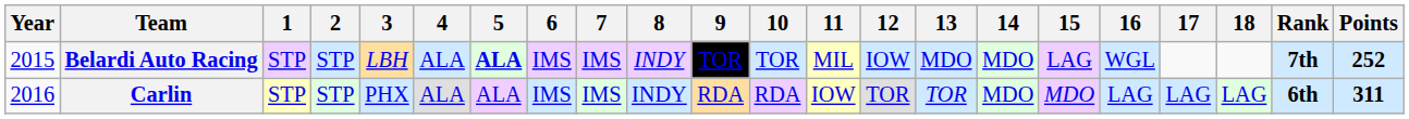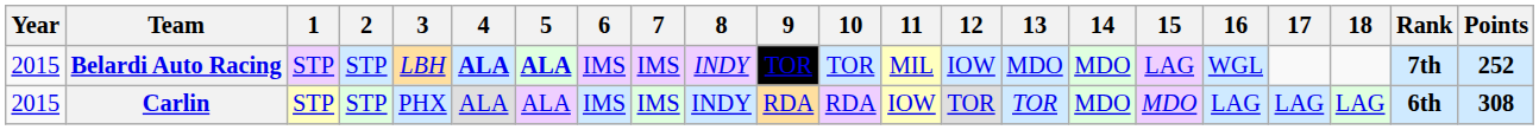 <table class="wikitable" style="text-align:center; font-size:90%">
 <tr>
 <th>Year</th>
 <th>Team</th>
 <th>1</th>
 <th>2</th>
 <th>3</th>
 <th>4</th>
 <th>5</th>
 <th>6</th>
 <th>7</th>
 <th>8</th>
 <th>9</th>
 <th>10</th>
 <th>11</th>
 <th>12</th>
 <th>13</th>
 <th>14</th>
 <th>15</th>
 <th>16</th>
 <th>17</th>
 <th>18</th>
 <th>Rank</th>
 <th>Points</th>
 </tr>
 <tr>
 <td><a href='#'>2015</a></td>
 <th><a href='#'>Belardi Auto Racing</a></th>
 <td style="background:#EFCFFF;"><a href='#'>STP</a><br></td>
 <td style="background:#CFEAFF;"><a href='#'>STP</a><br></td>
 <td style="background:#FFDF9F;"><em><a href='#'>LBH</a></em><br></td>
-<td style="background:#CFEAFF;"><a href='#'>ALA</a><br></td>
+<td style="background:#CFEAFF;"><strong><a href='#'>ALA</a><br></strong></td>
 <td style="background:#DFFFDF;"><strong><a href='#'>ALA</a><br></strong></td>
 <td style="background:#EFCFFF;"><a href='#'>IMS</a><br></td>
 <td style="background:#EFCFFF;"><a href='#'>IMS</a><br></td>
 <td style="background:#EFCFFF;"><em><a href='#'>INDY</a></em><br></td>
 <td style="background:#000000; color:white"><a href='#'><span>TOR</span></a><br></td>
 <td style="background:#CFEAFF;"><a href='#'>TOR</a><br></td>
 <td style="background:#FFFFBF;"><a href='#'>MIL</a><br></td>
 <td style="background:#CFEAFF;"><a href='#'>IOW</a><br></td>
 <td style="background:#CFEAFF;"><a href='#'>MDO</a><br></td>
 <td style="background:#DFFFDF;"><a href='#'>MDO</a><br></td>
 <td style="background:#EFCFFF;"><a href='#'>LAG</a><br></td>
 <td style="background:#CFEAFF;"><a href='#'>WGL</a><br></td>
 <td></td>
 <td></td>
 <th style="background:#CFEAFF;">7th</th>
 <th style="background:#CFEAFF;">252</th>
 </tr>
 <tr>
-<td><a href='#'>2016</a></td>
+<td><a href='#'>2015</a></td>
 <th><a href='#'>Carlin</a></th>
 <td style="background:#FFFFBF;"><a href='#'>STP</a><br></td>
 <td style="background:#DFFFDF;"><a href='#'>STP</a><br></td>
 <td style="background:#CFEAFF;"><a href='#'>PHX</a><br></td>
 <td style="background:#DFDFDF;"><a href='#'>ALA</a><br></td>
 <td style="background:#EFCFFF;"><a href='#'>ALA</a><br></td>
 <td style="background:#CFEAFF;"><a href='#'>IMS</a><br></td>
 <td style="background:#DFFFDF;"><a href='#'>IMS</a><br></td>
 <td style="background:#CFEAFF;"><a href='#'>INDY</a><br></td>
 <td style="background:#FFDF9F;"><a href='#'>RDA</a><br></td>
 <td style="background:#EFCFFF;"><a href='#'>RDA</a><br></td>
 <td style="background:#FFFFBF;"><a href='#'>IOW</a><br></td>
 <td style="background:#DFDFDF;"><a href='#'>TOR</a><br></td>
 <td style="background:#CFEAFF;"><em><a href='#'>TOR</a></em><br></td>
 <td style="background:#DFFFDF;"><a href='#'>MDO</a><br></td>
 <td style="background:#EFCFFF;"><em><a href='#'>MDO</a></em><br></td>
 <td style="background:#CFEAFF;"><a href='#'>LAG</a><br></td>
 <td style="background:#CFEAFF;"><a href='#'>LAG</a><br></td>
 <td style="background:#DFFFDF;"><a href='#'>LAG</a><br></td>
 <th style="background:#CFEAFF;">6th</th>
-<th style="background:#CFEAFF;">311</th>
+<th style="background:#CFEAFF;">308</th>
 </tr>
 </table>
